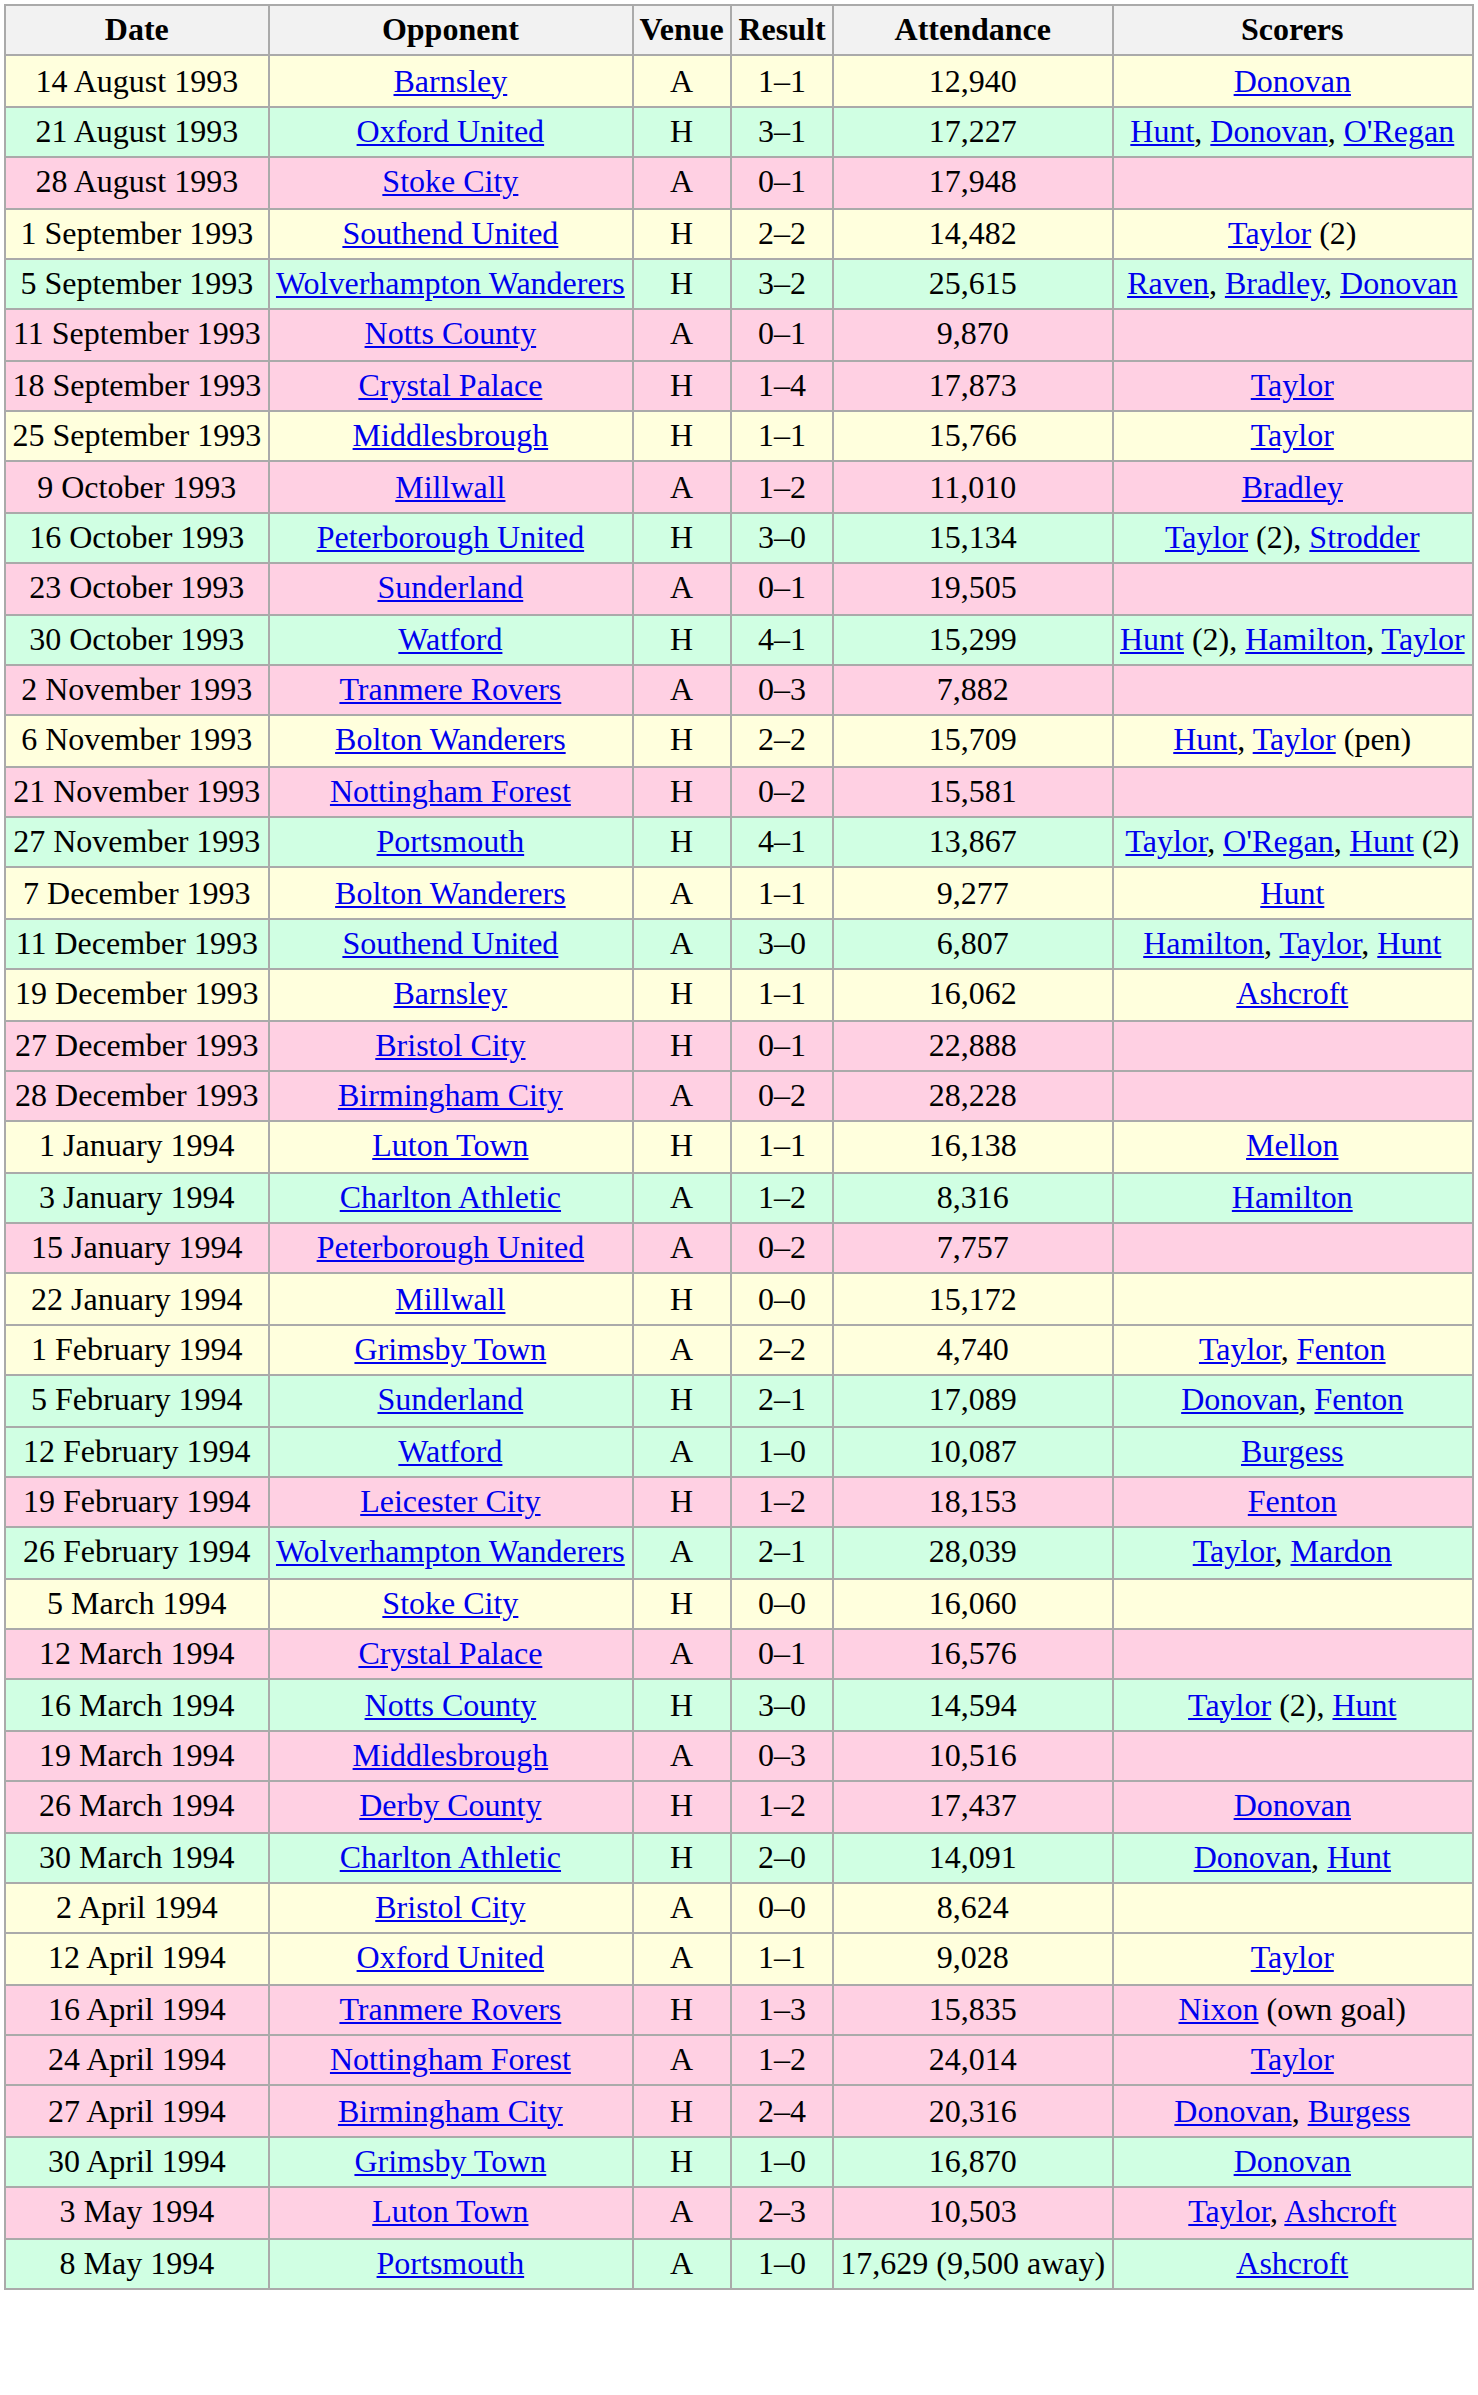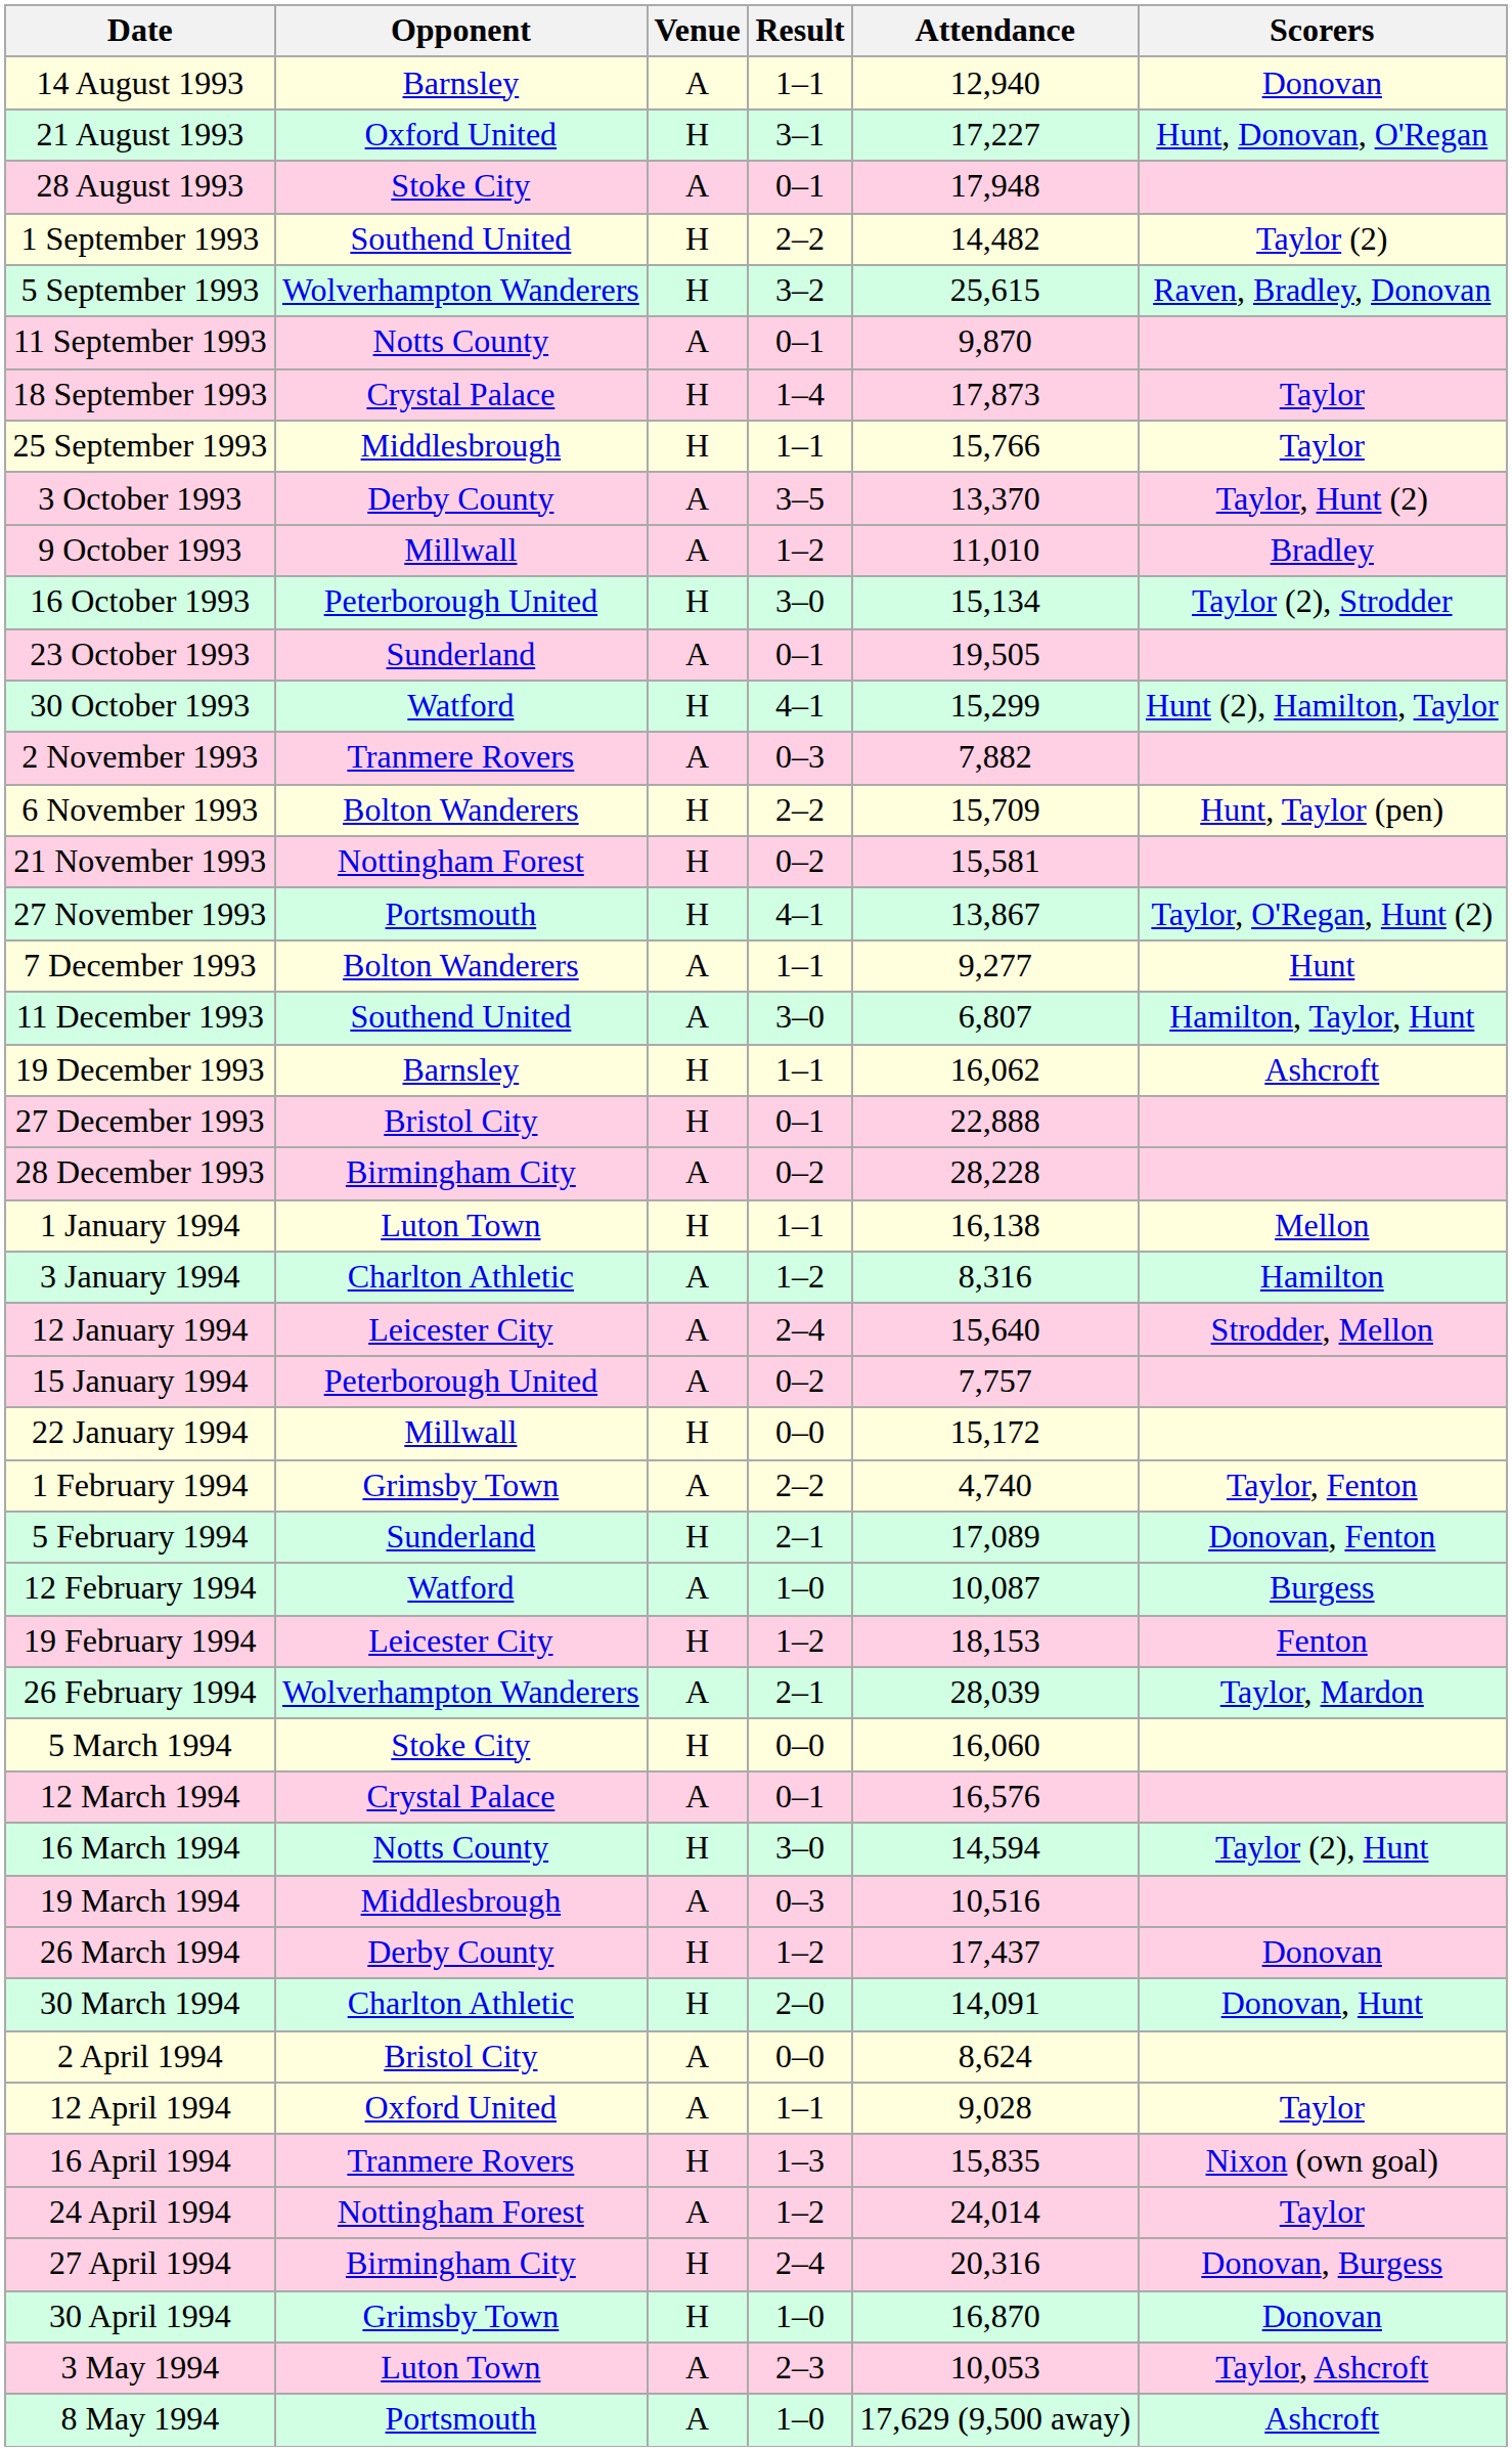 <table class="wikitable sortable" style="font-size:100%; text-align:center">
 <tr>
 <th>Date</th>
 <th>Opponent</th>
 <th>Venue</th>
 <th>Result</th>
 <th>Attendance</th>
 <th>Scorers</th>
 </tr>
 <tr style="background-color: #ffffdd;">
 <td>14 August 1993</td>
 <td><a href='#'>Barnsley</a></td>
 <td>A</td>
 <td>1–1</td>
 <td>12,940</td>
 <td><a href='#'>Donovan</a></td>
 </tr>
 <tr style="background-color: #d0ffe3;">
 <td>21 August 1993</td>
 <td><a href='#'>Oxford United</a></td>
 <td>H</td>
 <td>3–1</td>
 <td>17,227</td>
 <td><a href='#'>Hunt</a>, <a href='#'>Donovan</a>, <a href='#'>O'Regan</a></td>
 </tr>
 <tr style="background-color: #ffd0e3;">
 <td>28 August 1993</td>
 <td><a href='#'>Stoke City</a></td>
 <td>A</td>
 <td>0–1</td>
 <td>17,948</td>
 <td></td>
 </tr>
 <tr style="background-color: #ffffdd;">
 <td>1 September 1993</td>
 <td><a href='#'>Southend United</a></td>
 <td>H</td>
 <td>2–2</td>
 <td>14,482</td>
 <td><a href='#'>Taylor</a> (2)</td>
 </tr>
 <tr style="background-color: #d0ffe3;">
 <td>5 September 1993</td>
 <td><a href='#'>Wolverhampton Wanderers</a></td>
 <td>H</td>
 <td>3–2</td>
 <td>25,615</td>
 <td><a href='#'>Raven</a>, <a href='#'>Bradley</a>, <a href='#'>Donovan</a></td>
 </tr>
 <tr style="background-color: #ffd0e3;">
 <td>11 September 1993</td>
 <td><a href='#'>Notts County</a></td>
 <td>A</td>
 <td>0–1</td>
 <td>9,870</td>
 <td></td>
 </tr>
 <tr style="background-color: #ffd0e3;">
 <td>18 September 1993</td>
 <td><a href='#'>Crystal Palace</a></td>
 <td>H</td>
 <td>1–4</td>
 <td>17,873</td>
 <td><a href='#'>Taylor</a></td>
 </tr>
 <tr style="background-color: #ffffdd;">
 <td>25 September 1993</td>
 <td><a href='#'>Middlesbrough</a></td>
 <td>H</td>
 <td>1–1</td>
 <td>15,766</td>
 <td><a href='#'>Taylor</a></td>
+</tr>
+<tr style="background-color: #ffd0e3;">
+<td>3 October 1993</td>
+<td><a href='#'>Derby County</a></td>
+<td>A</td>
+<td>3–5</td>
+<td>13,370</td>
+<td><a href='#'>Taylor</a>, <a href='#'>Hunt</a> (2)</td>
 </tr>
 <tr style="background-color: #ffd0e3;">
 <td>9 October 1993</td>
 <td><a href='#'>Millwall</a></td>
 <td>A</td>
 <td>1–2</td>
 <td>11,010</td>
 <td><a href='#'>Bradley</a></td>
 </tr>
 <tr style="background-color: #d0ffe3;">
 <td>16 October 1993</td>
 <td><a href='#'>Peterborough United</a></td>
 <td>H</td>
 <td>3–0</td>
 <td>15,134</td>
 <td><a href='#'>Taylor</a> (2), <a href='#'>Strodder</a></td>
 </tr>
 <tr style="background-color: #ffd0e3;">
 <td>23 October 1993</td>
 <td><a href='#'>Sunderland</a></td>
 <td>A</td>
 <td>0–1</td>
 <td>19,505</td>
 <td></td>
 </tr>
 <tr style="background-color: #d0ffe3;">
 <td>30 October 1993</td>
 <td><a href='#'>Watford</a></td>
 <td>H</td>
 <td>4–1</td>
 <td>15,299</td>
 <td><a href='#'>Hunt</a> (2), <a href='#'>Hamilton</a>, <a href='#'>Taylor</a></td>
 </tr>
 <tr style="background-color: #ffd0e3;">
 <td>2 November 1993</td>
 <td><a href='#'>Tranmere Rovers</a></td>
 <td>A</td>
 <td>0–3</td>
 <td>7,882</td>
 <td></td>
 </tr>
 <tr style="background-color: #ffffdd;">
 <td>6 November 1993</td>
 <td><a href='#'>Bolton Wanderers</a></td>
 <td>H</td>
 <td>2–2</td>
 <td>15,709</td>
 <td><a href='#'>Hunt</a>, <a href='#'>Taylor</a> (pen)</td>
 </tr>
 <tr style="background-color: #ffd0e3;">
 <td>21 November 1993</td>
 <td><a href='#'>Nottingham Forest</a></td>
 <td>H</td>
 <td>0–2</td>
 <td>15,581</td>
 <td></td>
 </tr>
 <tr style="background-color: #d0ffe3;">
 <td>27 November 1993</td>
 <td><a href='#'>Portsmouth</a></td>
 <td>H</td>
 <td>4–1</td>
 <td>13,867</td>
 <td><a href='#'>Taylor</a>, <a href='#'>O'Regan</a>, <a href='#'>Hunt</a> (2)</td>
 </tr>
 <tr style="background-color: #ffffdd;">
 <td>7 December 1993</td>
 <td><a href='#'>Bolton Wanderers</a></td>
 <td>A</td>
 <td>1–1</td>
 <td>9,277</td>
 <td><a href='#'>Hunt</a></td>
 </tr>
 <tr style="background-color: #d0ffe3;">
 <td>11 December 1993</td>
 <td><a href='#'>Southend United</a></td>
 <td>A</td>
 <td>3–0</td>
 <td>6,807</td>
 <td><a href='#'>Hamilton</a>, <a href='#'>Taylor</a>, <a href='#'>Hunt</a></td>
 </tr>
 <tr style="background-color: #ffffdd;">
 <td>19 December 1993</td>
 <td><a href='#'>Barnsley</a></td>
 <td>H</td>
 <td>1–1</td>
 <td>16,062</td>
 <td><a href='#'>Ashcroft</a></td>
 </tr>
 <tr style="background-color: #ffd0e3;">
 <td>27 December 1993</td>
 <td><a href='#'>Bristol City</a></td>
 <td>H</td>
 <td>0–1</td>
 <td>22,888</td>
 <td></td>
 </tr>
 <tr style="background-color: #ffd0e3;">
 <td>28 December 1993</td>
 <td><a href='#'>Birmingham City</a></td>
 <td>A</td>
 <td>0–2</td>
 <td>28,228</td>
 <td></td>
 </tr>
 <tr style="background-color: #ffffdd;">
 <td>1 January 1994</td>
 <td><a href='#'>Luton Town</a></td>
 <td>H</td>
 <td>1–1</td>
 <td>16,138</td>
 <td><a href='#'>Mellon</a></td>
 </tr>
 <tr style="background-color: #d0ffe3;">
 <td>3 January 1994</td>
 <td><a href='#'>Charlton Athletic</a></td>
 <td>A</td>
 <td>1–2</td>
 <td>8,316</td>
 <td><a href='#'>Hamilton</a></td>
+</tr>
+<tr style="background-color: #ffd0e3;">
+<td>12 January 1994</td>
+<td><a href='#'>Leicester City</a></td>
+<td>A</td>
+<td>2–4</td>
+<td>15,640</td>
+<td><a href='#'>Strodder</a>, <a href='#'>Mellon</a></td>
 </tr>
 <tr style="background-color: #ffd0e3;">
 <td>15 January 1994</td>
 <td><a href='#'>Peterborough United</a></td>
 <td>A</td>
 <td>0–2</td>
 <td>7,757</td>
 <td></td>
 </tr>
 <tr style="background-color: #ffffdd;">
 <td>22 January 1994</td>
 <td><a href='#'>Millwall</a></td>
 <td>H</td>
 <td>0–0</td>
 <td>15,172</td>
 <td></td>
 </tr>
 <tr style="background-color: #ffffdd;">
 <td>1 February 1994</td>
 <td><a href='#'>Grimsby Town</a></td>
 <td>A</td>
 <td>2–2</td>
 <td>4,740</td>
 <td><a href='#'>Taylor</a>, <a href='#'>Fenton</a></td>
 </tr>
 <tr style="background-color: #d0ffe3;">
 <td>5 February 1994</td>
 <td><a href='#'>Sunderland</a></td>
 <td>H</td>
 <td>2–1</td>
 <td>17,089</td>
 <td><a href='#'>Donovan</a>, <a href='#'>Fenton</a></td>
 </tr>
 <tr style="background-color: #d0ffe3;">
 <td>12 February 1994</td>
 <td><a href='#'>Watford</a></td>
 <td>A</td>
 <td>1–0</td>
 <td>10,087</td>
 <td><a href='#'>Burgess</a></td>
 </tr>
 <tr style="background-color: #ffd0e3;">
 <td>19 February 1994</td>
 <td><a href='#'>Leicester City</a></td>
 <td>H</td>
 <td>1–2</td>
 <td>18,153</td>
 <td><a href='#'>Fenton</a></td>
 </tr>
 <tr style="background-color: #d0ffe3;">
 <td>26 February 1994</td>
 <td><a href='#'>Wolverhampton Wanderers</a></td>
 <td>A</td>
 <td>2–1</td>
 <td>28,039</td>
 <td><a href='#'>Taylor</a>, <a href='#'>Mardon</a></td>
 </tr>
 <tr style="background-color: #ffffdd;">
 <td>5 March 1994</td>
 <td><a href='#'>Stoke City</a></td>
 <td>H</td>
 <td>0–0</td>
 <td>16,060</td>
 <td></td>
 </tr>
 <tr style="background-color: #ffd0e3;">
 <td>12 March 1994</td>
 <td><a href='#'>Crystal Palace</a></td>
 <td>A</td>
 <td>0–1</td>
 <td>16,576</td>
 <td></td>
 </tr>
 <tr style="background-color: #d0ffe3;">
 <td>16 March 1994</td>
 <td><a href='#'>Notts County</a></td>
 <td>H</td>
 <td>3–0</td>
 <td>14,594</td>
 <td><a href='#'>Taylor</a> (2), <a href='#'>Hunt</a></td>
 </tr>
 <tr style="background-color: #ffd0e3;">
 <td>19 March 1994</td>
 <td><a href='#'>Middlesbrough</a></td>
 <td>A</td>
 <td>0–3</td>
 <td>10,516</td>
 <td></td>
 </tr>
 <tr style="background-color: #ffd0e3;">
 <td>26 March 1994</td>
 <td><a href='#'>Derby County</a></td>
 <td>H</td>
 <td>1–2</td>
 <td>17,437</td>
 <td><a href='#'>Donovan</a></td>
 </tr>
 <tr style="background-color: #d0ffe3;">
 <td>30 March 1994</td>
 <td><a href='#'>Charlton Athletic</a></td>
 <td>H</td>
 <td>2–0</td>
 <td>14,091</td>
 <td><a href='#'>Donovan</a>, <a href='#'>Hunt</a></td>
 </tr>
 <tr style="background-color: #ffffdd;">
 <td>2 April 1994</td>
 <td><a href='#'>Bristol City</a></td>
 <td>A</td>
 <td>0–0</td>
 <td>8,624</td>
 <td></td>
 </tr>
 <tr style="background-color: #ffffdd;">
 <td>12 April 1994</td>
 <td><a href='#'>Oxford United</a></td>
 <td>A</td>
 <td>1–1</td>
 <td>9,028</td>
 <td><a href='#'>Taylor</a></td>
 </tr>
 <tr style="background-color: #ffd0e3;">
 <td>16 April 1994</td>
 <td><a href='#'>Tranmere Rovers</a></td>
 <td>H</td>
 <td>1–3</td>
 <td>15,835</td>
 <td><a href='#'>Nixon</a> (own goal)</td>
 </tr>
 <tr style="background-color: #ffd0e3;">
 <td>24 April 1994</td>
 <td><a href='#'>Nottingham Forest</a></td>
 <td>A</td>
 <td>1–2</td>
 <td>24,014</td>
 <td><a href='#'>Taylor</a></td>
 </tr>
 <tr style="background-color: #ffd0e3;">
 <td>27 April 1994</td>
 <td><a href='#'>Birmingham City</a></td>
 <td>H</td>
 <td>2–4</td>
 <td>20,316</td>
 <td><a href='#'>Donovan</a>, <a href='#'>Burgess</a></td>
 </tr>
 <tr style="background-color: #d0ffe3;">
 <td>30 April 1994</td>
 <td><a href='#'>Grimsby Town</a></td>
 <td>H</td>
 <td>1–0</td>
 <td>16,870</td>
 <td><a href='#'>Donovan</a></td>
 </tr>
 <tr style="background-color: #ffd0e3;">
 <td>3 May 1994</td>
 <td><a href='#'>Luton Town</a></td>
 <td>A</td>
 <td>2–3</td>
-<td>10,503</td>
+<td>10,053</td>
 <td><a href='#'>Taylor</a>, <a href='#'>Ashcroft</a></td>
 </tr>
 <tr style="background-color: #d0ffe3;">
 <td>8 May 1994</td>
 <td><a href='#'>Portsmouth</a></td>
 <td>A</td>
 <td>1–0</td>
 <td>17,629 (9,500 away)</td>
 <td><a href='#'>Ashcroft</a></td>
 </tr>
 </table>
